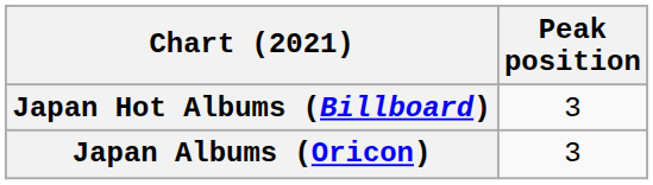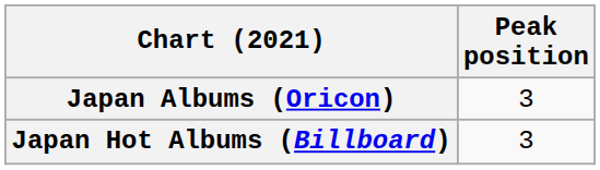 <table class="wikitable sortable plainrowheaders" style="text-align:center;">
 <tr>
 <th scope="col">Chart (2021)</th>
 <th scope="col">Peak<br>position</th>
 </tr>
 <tr>
+<th scope="row">Japan Albums (<a href='#'>Oricon</a>)</th>
+<td>3</td>
+</tr>
+<tr>
 <th scope="row">Japan Hot Albums (<em><a href='#'>Billboard</a></em>)</th>
 <td>3</td>
 </tr>
-<tr>
-<th scope="row">Japan Albums (<a href='#'>Oricon</a>)</th>
-<td>3</td>
-</tr>
 </table>
